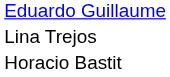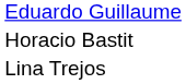 <table>
 <tr>
 <th></th>
 <td> <a href='#'>Eduardo Guillaume </a></td>
 </tr>
 <tr>
 <th></th>
-<td>Lina Trejos</td>
+<td>Horacio Bastit</td>
 </tr>
 <tr>
 <th></th>
-<td>Horacio Bastit</td>
+<td>Lina Trejos</td>
 </tr>
 </table>
